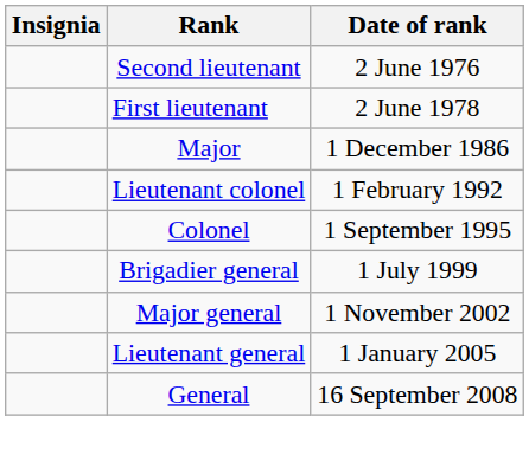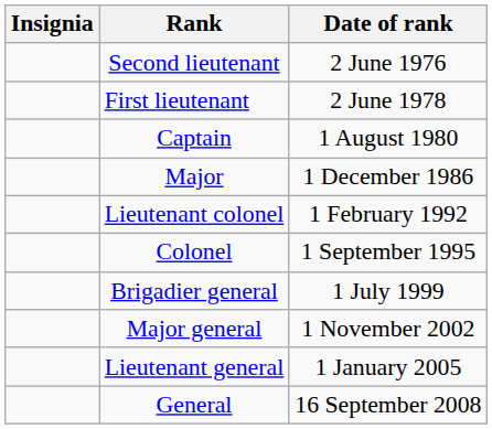 <table class="wikitable">
 <tr>
 <th>Insignia</th>
 <th>Rank</th>
 <th>Date of rank</th>
 </tr>
 <tr>
 <td align="center"></td>
 <td align="center"><a href='#'>Second lieutenant</a></td>
 <td align="center">2 June 1976</td>
 </tr>
 <tr>
 <td align="center"></td>
 <td><a href='#'>First lieutenant</a></td>
 <td align="center">2 June 1978</td>
+</tr>
+<tr>
+<td align="center"></td>
+<td align="center"><a href='#'>Captain</a></td>
+<td align="center">1 August 1980</td>
 </tr>
 <tr>
 <td align="center"></td>
 <td align="center"><a href='#'>Major</a></td>
 <td align="center">1 December 1986</td>
 </tr>
 <tr>
 <td align="center"></td>
 <td align="center"><a href='#'>Lieutenant colonel</a></td>
 <td align="center">1 February 1992</td>
 </tr>
 <tr>
 <td align="center"></td>
 <td align="center"><a href='#'>Colonel</a></td>
 <td align="center">1 September 1995</td>
 </tr>
 <tr>
 <td align="center"></td>
 <td align="center"><a href='#'>Brigadier general</a></td>
 <td align="center">1 July 1999</td>
 </tr>
 <tr>
 <td align="center"></td>
 <td align="center"><a href='#'>Major general</a></td>
 <td align="center">1 November 2002</td>
 </tr>
 <tr>
 <td align="center"></td>
 <td align="center"><a href='#'>Lieutenant general</a></td>
 <td align="center">1 January 2005</td>
 </tr>
 <tr>
 <td align="center"></td>
 <td align="center"><a href='#'>General</a></td>
 <td align="center">16 September 2008</td>
 </tr>
 </table>
